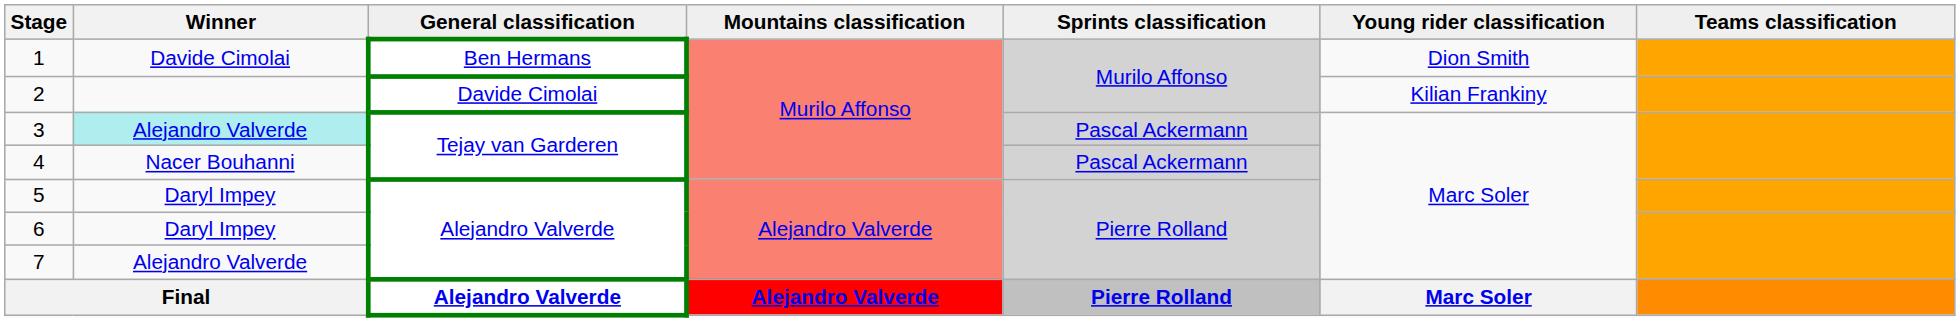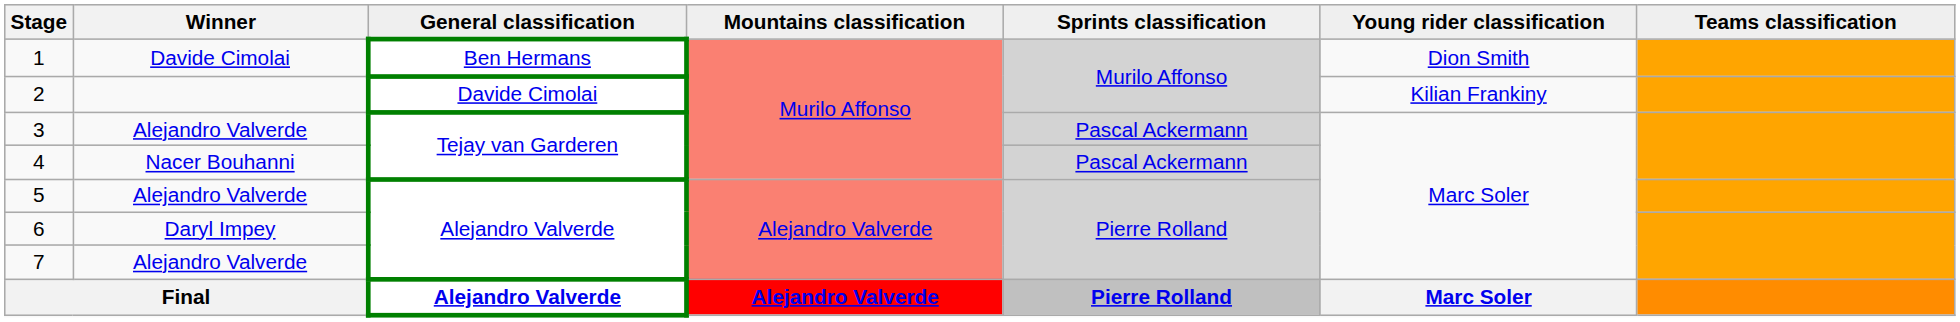 <table class="wikitable" style="text-align: center; font-size:smaller;">
 <tr>
 <th style="width:1%;">Stage</th>
 <th style="width:14%;">Winner</th>
 <th style="background:#efefef; width:15%;">General classification<br></th>
 <th style="background:#efefef; width:15%;">Mountains classification<br></th>
 <th style="background:#efefef; width:15%;">Sprints classification<br></th>
 <th style="background:#efefef; width:15%;">Young rider classification<br></th>
 <th style="background:#efefef; width:15%;">Teams classification</th>
 </tr>
 <tr>
 <td>1</td>
 <td><a href='#'>Davide Cimolai</a></td>
 <td style="background:white; border:3px solid green;"><a href='#'>Ben Hermans</a></td>
 <td style="background:salmon;" rowspan=4><a href='#'>Murilo Affonso</a></td>
 <td style="background:lightgrey;" rowspan=2><a href='#'>Murilo Affonso</a></td>
 <td style="background:off-white;"><a href='#'>Dion Smith</a></td>
 <td style="background:orange;"></td>
 </tr>
 <tr>
 <td>2</td>
 <td></td>
 <td style="background:white; border:3px solid green;"><a href='#'>Davide Cimolai</a></td>
 <td style="background:off-white;"><a href='#'>Kilian Frankiny</a></td>
 <td style="background:orange;"></td>
 </tr>
 <tr>
 <td>3</td>
-<td style="background: paleturquoise;"><a href='#'>Alejandro Valverde</a></td>
+<td><a href='#'>Alejandro Valverde</a></td>
 <td style="background:white; border:3px solid green;" rowspan=2><a href='#'>Tejay van Garderen</a></td>
 <td style="background:lightgrey;"><a href='#'>Pascal Ackermann</a></td>
 <td style="background:off-white;" rowspan=5><a href='#'>Marc Soler</a></td>
 <td style="background:orange;" rowspan=2></td>
 </tr>
 <tr>
 <td>4</td>
 <td><a href='#'>Nacer Bouhanni</a></td>
 <td style="background:lightgrey;"><a href='#'>Pascal Ackermann</a></td>
 </tr>
 <tr>
 <td>5</td>
-<td><a href='#'>Daryl Impey</a></td>
+<td><a href='#'>Alejandro Valverde</a></td>
 <td style="background:white; border:3px solid green;" rowspan=3><a href='#'>Alejandro Valverde</a></td>
 <td style="background:salmon;" rowspan=3><a href='#'>Alejandro Valverde</a></td>
 <td style="background:lightgrey;" rowspan=3><a href='#'>Pierre Rolland</a></td>
 <td style="background:orange;"></td>
 </tr>
 <tr>
 <td>6</td>
 <td><a href='#'>Daryl Impey</a></td>
 <td style="background:orange;" rowspan=2></td>
 </tr>
 <tr>
 <td>7</td>
 <td><a href='#'>Alejandro Valverde</a></td>
 </tr>
 <tr>
 <th colspan=2>Final</th>
 <th style="background:#efefef; border:3px solid green; background: white;"><a href='#'>Alejandro Valverde</a></th>
 <th style="background:red;"><a href='#'>Alejandro Valverde</a></th>
 <th style="background:silver;"><a href='#'>Pierre Rolland</a></th>
 <th style="background:offwhite;"><a href='#'>Marc Soler</a></th>
 <th style="background:#FF8C00;"></th>
 </tr>
 </table>
